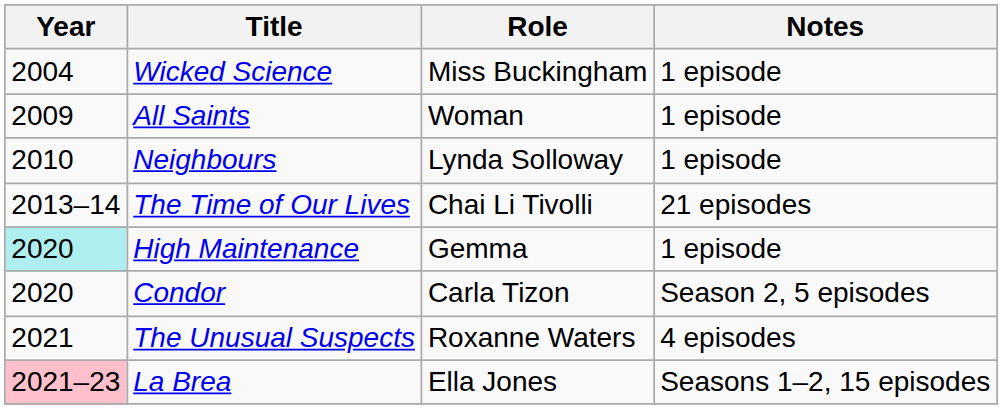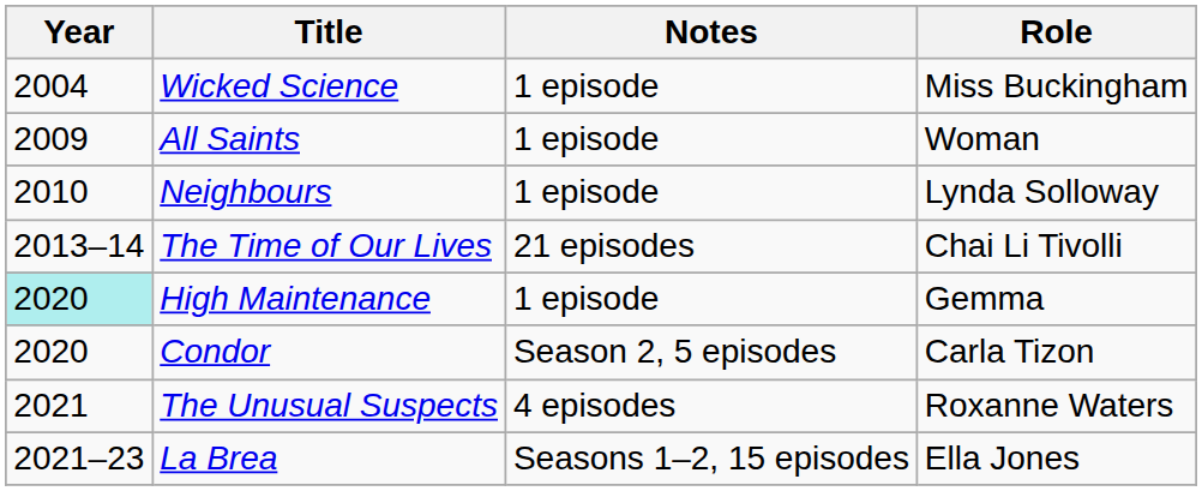 <table class="wikitable">
 <tr>
 <th>Year</th>
 <th>Title</th>
+<th>Notes</th>
 <th>Role</th>
-<th>Notes</th>
 </tr>
 <tr>
 <td>2004</td>
 <td><em><a href='#'>Wicked Science</a></em></td>
+<td>1 episode</td>
 <td>Miss Buckingham</td>
-<td>1 episode</td>
 </tr>
 <tr>
 <td>2009</td>
 <td><em><a href='#'>All Saints</a></em></td>
+<td>1 episode</td>
 <td>Woman</td>
-<td>1 episode</td>
 </tr>
 <tr>
 <td>2010</td>
 <td><em><a href='#'>Neighbours</a></em></td>
+<td>1 episode</td>
 <td>Lynda Solloway</td>
-<td>1 episode</td>
 </tr>
 <tr>
 <td>2013–14</td>
 <td><em><a href='#'>The Time of Our Lives</a></em></td>
+<td>21 episodes</td>
 <td>Chai Li Tivolli</td>
-<td>21 episodes</td>
 </tr>
 <tr>
 <td style="background: paleturquoise;">2020</td>
 <td><em><a href='#'>High Maintenance</a></em></td>
+<td>1 episode</td>
 <td>Gemma</td>
-<td>1 episode</td>
 </tr>
 <tr>
 <td>2020</td>
 <td><em><a href='#'>Condor</a></em></td>
+<td>Season 2, 5 episodes</td>
 <td>Carla Tizon</td>
-<td>Season 2, 5 episodes</td>
 </tr>
 <tr>
 <td>2021</td>
 <td><em><a href='#'>The Unusual Suspects</a></em></td>
+<td>4 episodes</td>
 <td>Roxanne Waters</td>
-<td>4 episodes</td>
 </tr>
 <tr>
-<td style="background: pink;">2021–23</td>
+<td>2021–23</td>
 <td><em><a href='#'>La Brea</a></em></td>
+<td>Seasons 1–2, 15 episodes</td>
 <td>Ella Jones</td>
-<td>Seasons 1–2, 15 episodes</td>
 </tr>
 </table>
